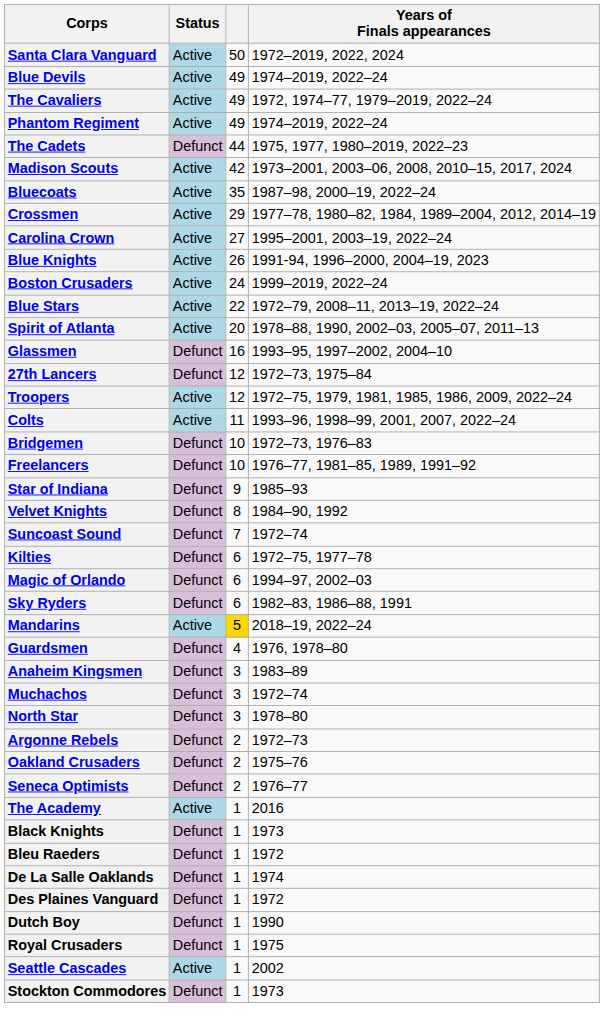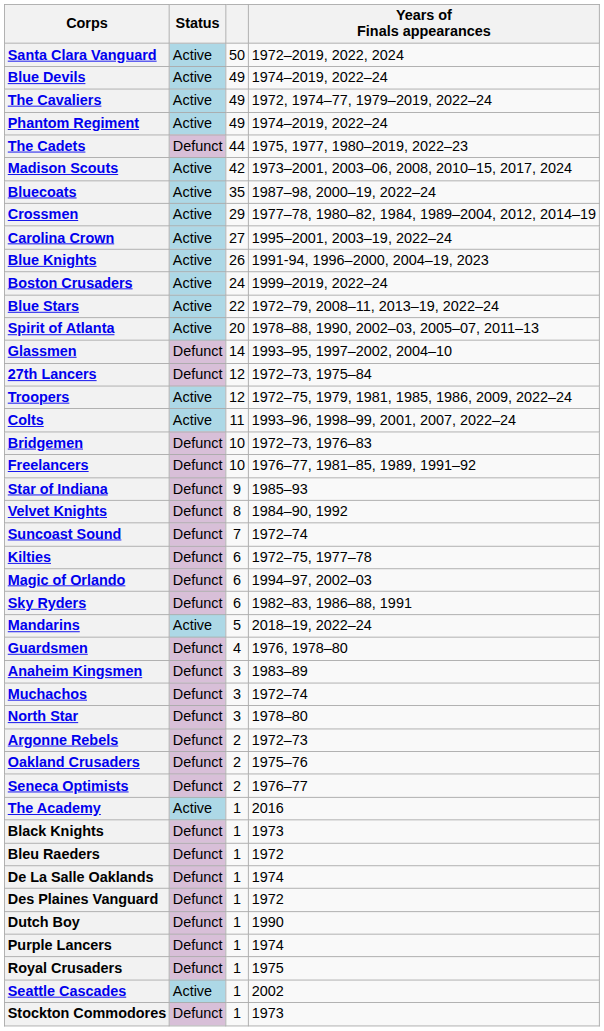 <table class="wikitable sortable" style="text-align:left">
 <tr>
 <th scope="col">Corps</th>
 <th scope="col">Status</th>
 <th scope="col"></th>
 <th scope="col" class="unsortable">Years of<br>Finals appearances</th>
 </tr>
 <tr>
 <th scope="row" style="text-align:left"><a href='#'>Santa Clara Vanguard</a></th>
 <td bgcolor="add8e6">Active</td>
 <td align="center">50</td>
 <td>1972–2019, 2022, 2024</td>
 </tr>
 <tr>
 <th scope="row" style="text-align:left"><a href='#'>Blue Devils</a></th>
 <td bgcolor="add8e6">Active</td>
 <td align="center">49</td>
 <td>1974–2019, 2022–24</td>
 </tr>
 <tr>
 <th scope="row" style="text-align:left"><a href='#'>The Cavaliers</a></th>
 <td bgcolor="add8e6">Active</td>
 <td align="center">49</td>
 <td>1972, 1974–77, 1979–2019, 2022–24</td>
 </tr>
 <tr>
 <th scope="row" style="text-align:left"><a href='#'>Phantom Regiment</a></th>
 <td bgcolor="add8e6">Active</td>
 <td align="center">49</td>
 <td>1974–2019, 2022–24</td>
 </tr>
 <tr>
 <th scope="row" style="text-align:left"><a href='#'>The Cadets</a></th>
 <td bgcolor="d8Bfd8">Defunct</td>
 <td align="center">44</td>
 <td>1975, 1977, 1980–2019, 2022–23</td>
 </tr>
 <tr>
 <th scope="row" style="text-align:left"><a href='#'>Madison Scouts</a></th>
 <td bgcolor="add8e6">Active</td>
 <td align="center">42</td>
 <td>1973–2001, 2003–06, 2008, 2010–15, 2017, 2024</td>
 </tr>
 <tr>
 <th scope="row" style="text-align:left"><a href='#'>Bluecoats</a></th>
 <td bgcolor="add8e6">Active</td>
 <td align="center">35</td>
 <td>1987–98, 2000–19, 2022–24</td>
 </tr>
 <tr>
 <th scope="row" style="text-align:left"><a href='#'>Crossmen</a></th>
 <td bgcolor="add8e6">Active</td>
 <td align="center">29</td>
 <td>1977–78, 1980–82, 1984, 1989–2004, 2012, 2014–19</td>
 </tr>
 <tr>
 <th scope="row" style="text-align:left"><a href='#'>Carolina Crown</a></th>
 <td bgcolor="add8e6">Active</td>
 <td align="center">27</td>
 <td>1995–2001, 2003–19, 2022–24</td>
 </tr>
 <tr>
 <th scope="row" style="text-align:left"><a href='#'>Blue Knights</a></th>
 <td bgcolor="add8e6">Active</td>
 <td align="center">26</td>
 <td>1991-94, 1996–2000, 2004–19, 2023</td>
 </tr>
 <tr>
 <th scope="row" style="text-align:left"><a href='#'>Boston Crusaders</a></th>
 <td bgcolor="add8e6">Active</td>
 <td align="center">24</td>
 <td>1999–2019, 2022–24</td>
 </tr>
 <tr>
 <th scope="row" style="text-align:left"><a href='#'>Blue Stars</a></th>
 <td bgcolor="add8e6">Active</td>
 <td align="center">22</td>
 <td>1972–79, 2008–11, 2013–19, 2022–24</td>
 </tr>
 <tr>
 <th scope="row" style="text-align:left"><a href='#'>Spirit of Atlanta</a></th>
 <td bgcolor="add8e6">Active</td>
 <td align="center">20</td>
 <td>1978–88, 1990, 2002–03, 2005–07, 2011–13</td>
 </tr>
 <tr>
 <th scope="row" style="text-align:left"><a href='#'>Glassmen</a></th>
 <td bgcolor="d8Bfd8">Defunct</td>
-<td align="center">16</td>
+<td align="center">14</td>
 <td>1993–95, 1997–2002, 2004–10</td>
 </tr>
 <tr>
 <th scope="row" style="text-align:left"><a href='#'>27th Lancers</a></th>
 <td bgcolor="d8Bfd8">Defunct</td>
 <td align="center">12</td>
 <td>1972–73, 1975–84</td>
 </tr>
 <tr>
 <th scope="row" style="text-align:left"><a href='#'>Troopers</a></th>
 <td bgcolor="add8e6">Active</td>
 <td align="center">12</td>
 <td>1972–75, 1979, 1981, 1985, 1986, 2009, 2022–24</td>
 </tr>
 <tr>
 <th scope="row" style="text-align:left"><a href='#'>Colts</a></th>
 <td bgcolor="add8e6">Active</td>
 <td align="center">11</td>
 <td>1993–96, 1998–99, 2001, 2007, 2022–24</td>
 </tr>
 <tr>
 <th scope="row" style="text-align:left"><a href='#'>Bridgemen</a></th>
 <td bgcolor="d8Bfd8">Defunct</td>
 <td align="center">10</td>
 <td>1972–73, 1976–83</td>
 </tr>
 <tr>
 <th scope="row" style="text-align:left"><a href='#'>Freelancers</a></th>
 <td bgcolor="d8Bfd8">Defunct</td>
 <td align="center">10</td>
 <td>1976–77, 1981–85, 1989, 1991–92</td>
 </tr>
 <tr>
 <th scope="row" style="text-align:left"><a href='#'>Star of Indiana</a></th>
 <td bgcolor="d8Bfd8">Defunct</td>
 <td align="center">9</td>
 <td>1985–93</td>
 </tr>
 <tr>
 <th scope="row" style="text-align:left"><a href='#'>Velvet Knights</a></th>
 <td bgcolor="d8Bfd8">Defunct</td>
 <td align="center">8</td>
 <td>1984–90, 1992</td>
 </tr>
 <tr>
 <th scope="row" style="text-align:left"><a href='#'>Suncoast Sound</a></th>
 <td bgcolor="d8Bfd8">Defunct</td>
 <td align="center">7</td>
 <td>1972–74</td>
 </tr>
 <tr>
 <th scope="row" style="text-align:left"><a href='#'>Kilties</a></th>
 <td bgcolor="d8Bfd8">Defunct</td>
 <td align="center">6</td>
 <td>1972–75, 1977–78</td>
 </tr>
 <tr>
 <th scope="row" style="text-align:left"><a href='#'>Magic of Orlando</a></th>
 <td bgcolor="d8Bfd8">Defunct</td>
 <td align="center">6</td>
 <td>1994–97, 2002–03</td>
 </tr>
 <tr>
 <th scope="row" style="text-align:left"><a href='#'>Sky Ryders</a></th>
 <td bgcolor="d8Bfd8">Defunct</td>
 <td align="center">6</td>
 <td>1982–83, 1986–88, 1991</td>
 </tr>
 <tr>
 <th scope="row" style="text-align:left"><a href='#'>Mandarins</a></th>
 <td bgcolor="add8e6">Active</td>
-<td align="center" style="background: gold;">5</td>
+<td align="center">5</td>
 <td>2018–19, 2022–24</td>
 </tr>
 <tr>
 <th scope="row" style="text-align:left"><a href='#'>Guardsmen</a></th>
 <td bgcolor="d8Bfd8">Defunct</td>
 <td align="center">4</td>
 <td>1976, 1978–80</td>
 </tr>
 <tr>
 <th scope="row" style="text-align:left"><a href='#'>Anaheim Kingsmen</a></th>
 <td bgcolor="d8Bfd8">Defunct</td>
 <td align="center">3</td>
 <td>1983–89</td>
 </tr>
 <tr>
 <th scope="row" style="text-align:left"><a href='#'>Muchachos</a></th>
 <td bgcolor="d8Bfd8">Defunct</td>
 <td align="center">3</td>
 <td>1972–74</td>
 </tr>
 <tr>
 <th scope="row" style="text-align:left"><a href='#'>North Star</a></th>
 <td bgcolor="d8Bfd8">Defunct</td>
 <td align="center">3</td>
 <td>1978–80</td>
 </tr>
 <tr>
 <th scope="row" style="text-align:left"><a href='#'>Argonne Rebels</a></th>
 <td bgcolor="d8Bfd8">Defunct</td>
 <td align="center">2</td>
 <td>1972–73</td>
 </tr>
 <tr>
 <th scope="row" style="text-align:left"><a href='#'>Oakland Crusaders</a></th>
 <td bgcolor="d8Bfd8">Defunct</td>
 <td align="center">2</td>
 <td>1975–76</td>
 </tr>
 <tr>
 <th scope="row" style="text-align:left"><a href='#'>Seneca Optimists</a></th>
 <td bgcolor="d8Bfd8">Defunct</td>
 <td align="center">2</td>
 <td>1976–77</td>
 </tr>
 <tr>
 <th scope="row" style="text-align:left"><a href='#'>The Academy</a></th>
 <td bgcolor="add8e6">Active</td>
 <td align="center">1</td>
 <td>2016</td>
 </tr>
 <tr>
 <th scope="row" style="text-align:left">Black Knights</th>
 <td bgcolor="d8Bfd8">Defunct</td>
 <td align="center">1</td>
 <td>1973</td>
 </tr>
 <tr>
 <th scope="row" style="text-align:left">Bleu Raeders</th>
 <td bgcolor="d8Bfd8">Defunct</td>
 <td align="center">1</td>
 <td>1972</td>
 </tr>
 <tr>
 <th scope="row" style="text-align:left">De La Salle Oaklands</th>
 <td bgcolor="d8Bfd8">Defunct</td>
 <td align="center">1</td>
 <td>1974</td>
 </tr>
 <tr>
 <th scope="row" style="text-align:left">Des Plaines Vanguard</th>
 <td bgcolor="d8Bfd8">Defunct</td>
 <td align="center">1</td>
 <td>1972</td>
 </tr>
 <tr>
 <th scope="row" style="text-align:left">Dutch Boy</th>
 <td bgcolor="d8Bfd8">Defunct</td>
 <td align="center">1</td>
 <td>1990</td>
 </tr>
 <tr>
+<th scope="row" style="text-align:left">Purple Lancers</th>
+<td bgcolor="d8Bfd8">Defunct</td>
+<td align="center">1</td>
+<td>1974</td>
+</tr>
+<tr>
 <th scope="row" style="text-align:left">Royal Crusaders</th>
 <td bgcolor="d8Bfd8">Defunct</td>
 <td align="center">1</td>
 <td>1975</td>
 </tr>
 <tr>
 <th scope="row" style="text-align:left"><a href='#'>Seattle Cascades</a></th>
 <td bgcolor="add8e6">Active</td>
 <td align="center">1</td>
 <td>2002</td>
 </tr>
 <tr>
 <th scope="row" style="text-align:left">Stockton Commodores</th>
 <td bgcolor="d8Bfd8">Defunct</td>
 <td align="center">1</td>
 <td>1973</td>
 </tr>
 </table>
